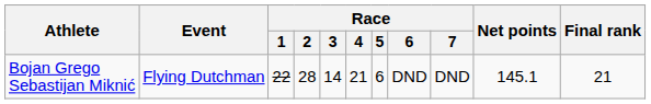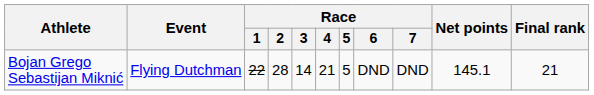 <table class="wikitable" style="font-size:90%">
 <tr>
 <th rowspan="2">Athlete</th>
 <th rowspan="2">Event</th>
 <th colspan=7>Race</th>
 <th rowspan=2>Net points</th>
 <th rowspan=2>Final rank</th>
 </tr>
 <tr style="font-size:95%">
 <th>1</th>
 <th>2</th>
 <th>3</th>
 <th>4</th>
 <th>5</th>
 <th>6</th>
 <th>7</th>
 </tr>
 <tr align=center>
 <td align=left><a href='#'>Bojan Grego</a><br><a href='#'>Sebastijan Miknić</a></td>
 <td align=left><a href='#'>Flying Dutchman</a></td>
 <td><s>22</s></td>
 <td>28</td>
 <td>14</td>
 <td>21</td>
-<td>6</td>
+<td>5</td>
 <td>DND</td>
 <td>DND</td>
 <td>145.1</td>
 <td>21</td>
 </tr>
 </table>
